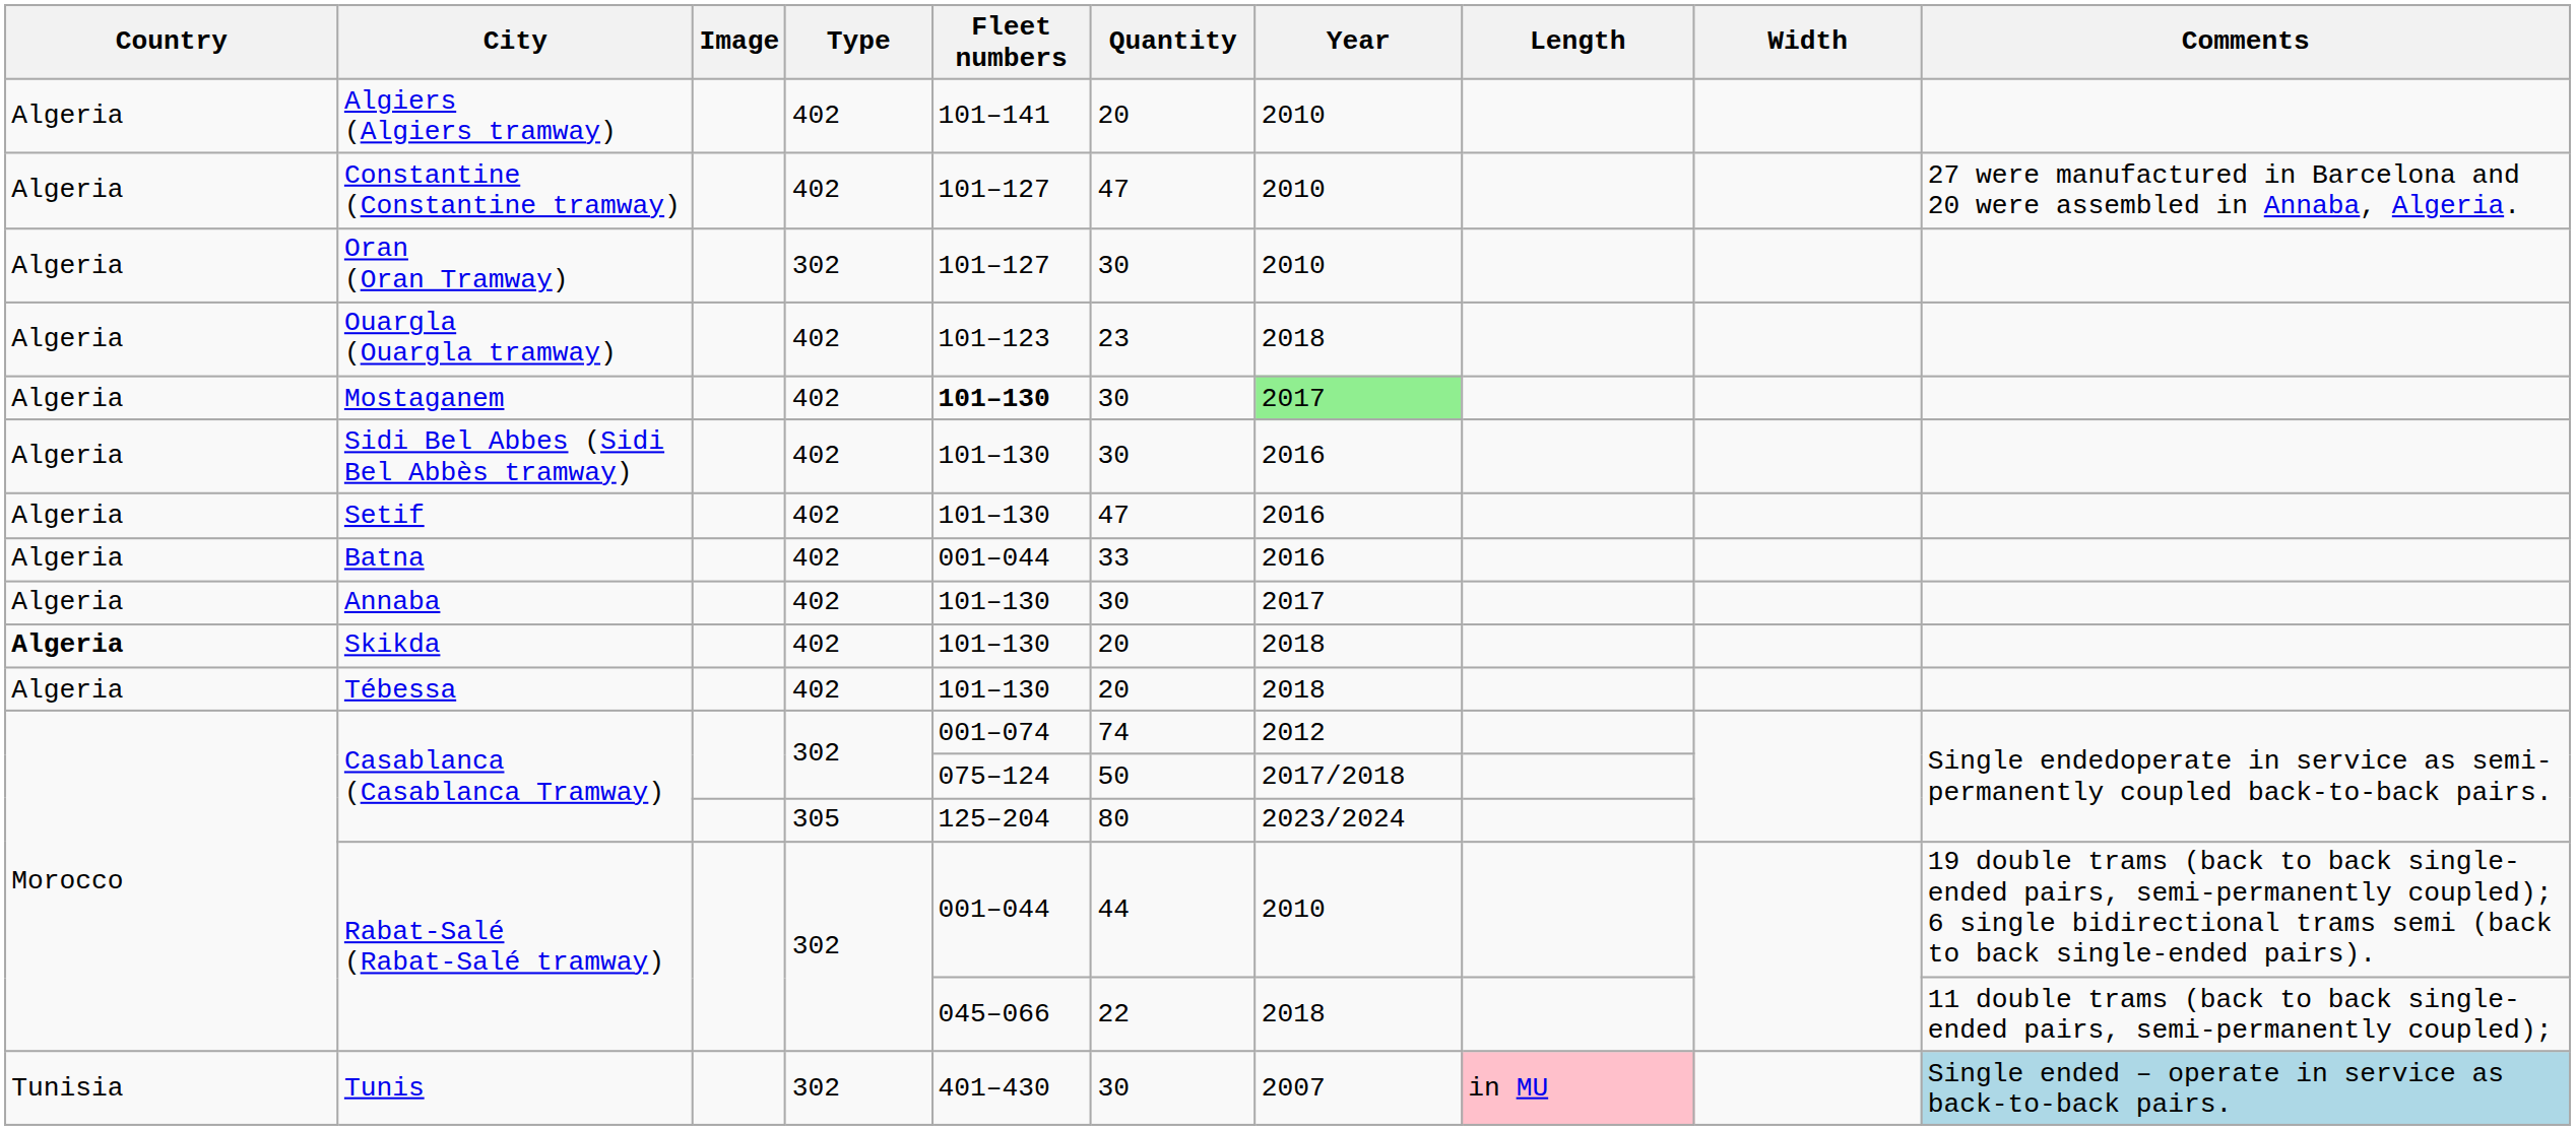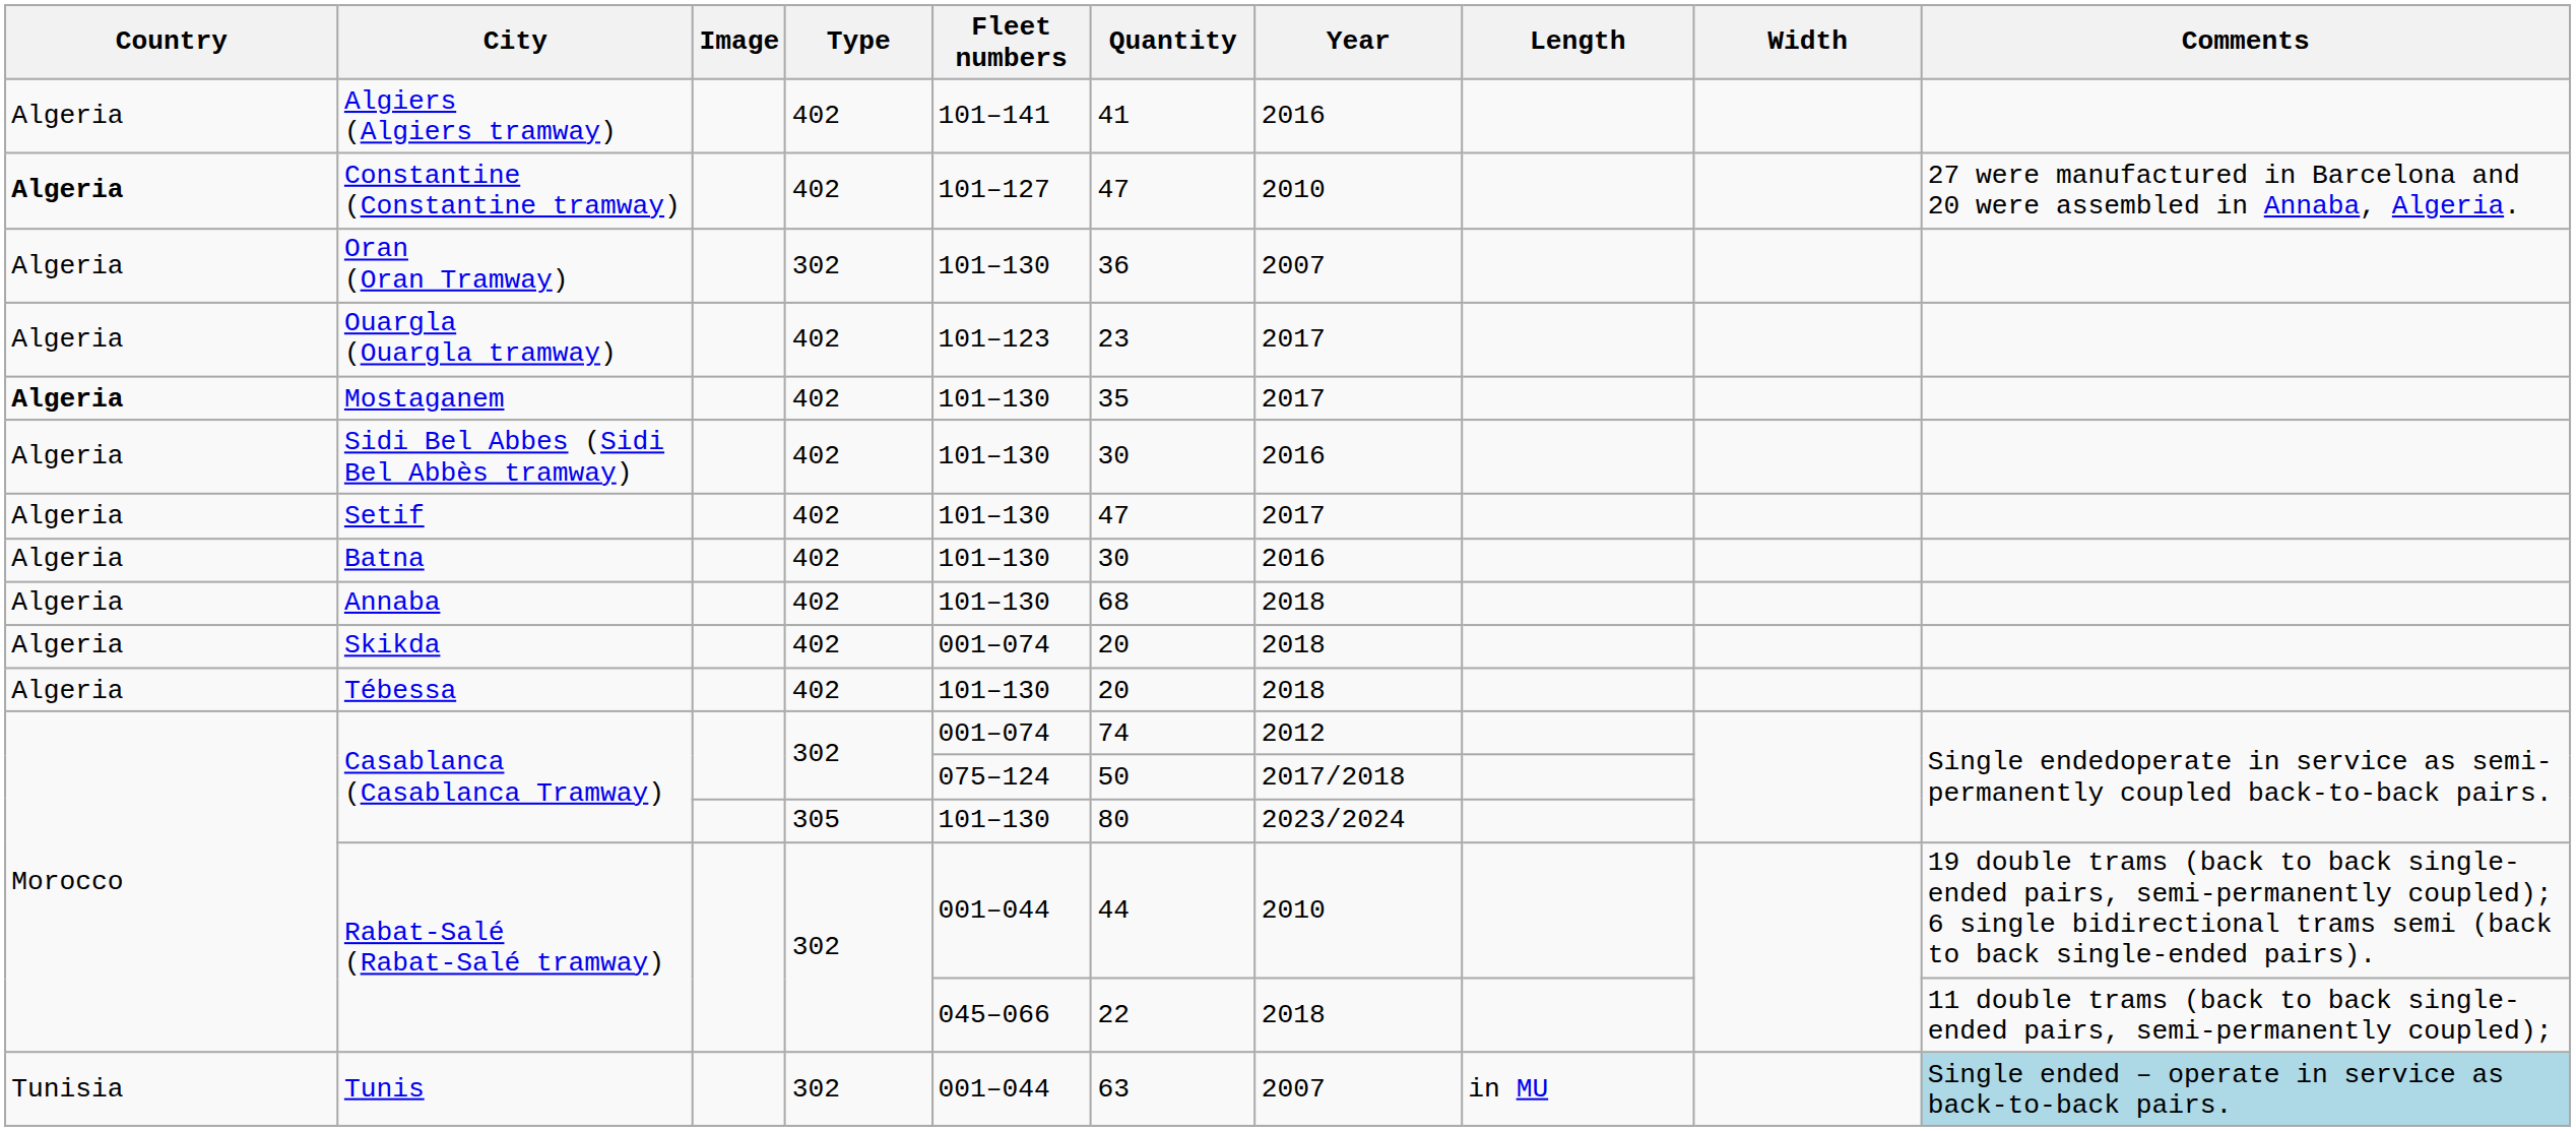 <table class="wikitable sortable">
 <tr>
 <th style="width:15em;">Country</th>
 <th style="width:15em;">City</th>
 <th>Image</th>
 <th style="width:6em;">Type</th>
 <th style="width:6em;">Fleet numbers</th>
 <th style="width:6em;">Quantity</th>
 <th style="width:8em;">Year</th>
 <th style="width:10em;">Length</th>
 <th style="width:10em;">Width</th>
 <th style="width:30em;">Comments</th>
 </tr>
 <tr>
 <td>Algeria</td>
 <td><a href='#'>Algiers</a><br>(<a href='#'>Algiers tramway</a>)</td>
 <td></td>
 <td>402</td>
 <td>101–141</td>
-<td>20</td>
-<td>2010</td>
+<td>41</td>
+<td>2016</td>
 <td></td>
 <td></td>
 <td></td>
 </tr>
 <tr>
-<td>Algeria</td>
+<td><strong>Algeria</strong></td>
 <td><a href='#'>Constantine</a><br>(<a href='#'>Constantine tramway</a>)</td>
 <td></td>
 <td>402</td>
 <td>101–127</td>
 <td>47</td>
 <td>2010</td>
 <td></td>
 <td></td>
 <td>27 were manufactured in Barcelona and 20 were assembled in <a href='#'>Annaba</a>, <a href='#'>Algeria</a>.</td>
 </tr>
 <tr>
 <td>Algeria</td>
 <td><a href='#'>Oran</a><br>(<a href='#'>Oran Tramway</a>)</td>
 <td></td>
 <td>302</td>
-<td>101–127</td>
-<td>30</td>
-<td>2010</td>
+<td>101–130</td>
+<td>36</td>
+<td>2007</td>
 <td></td>
 <td></td>
 <td></td>
 </tr>
 <tr>
 <td>Algeria</td>
 <td><a href='#'>Ouargla</a><br>(<a href='#'>Ouargla tramway</a>)</td>
 <td></td>
 <td>402</td>
 <td>101–123</td>
 <td>23</td>
-<td>2018</td>
+<td>2017</td>
 <td></td>
 <td></td>
 <td></td>
 </tr>
 <tr>
-<td>Algeria</td>
+<td><strong>Algeria</strong></td>
 <td><a href='#'>Mostaganem</a></td>
 <td></td>
 <td>402</td>
-<td><strong>101–130</strong></td>
-<td>30</td>
-<td style="background: lightgreen;">2017</td>
+<td>101–130</td>
+<td>35</td>
+<td>2017</td>
 <td></td>
 <td></td>
 <td></td>
 </tr>
 <tr>
 <td>Algeria</td>
 <td><a href='#'>Sidi Bel Abbes</a> (<a href='#'>Sidi Bel Abbès tramway</a>)</td>
 <td></td>
 <td>402</td>
 <td>101–130</td>
 <td>30</td>
 <td>2016</td>
 <td></td>
 <td></td>
 <td></td>
 </tr>
 <tr>
 <td>Algeria</td>
 <td><a href='#'>Setif</a></td>
 <td></td>
 <td>402</td>
 <td>101–130</td>
 <td>47</td>
-<td>2016</td>
+<td>2017</td>
 <td></td>
 <td></td>
 <td></td>
 </tr>
 <tr>
 <td>Algeria</td>
 <td><a href='#'>Batna</a></td>
 <td></td>
 <td>402</td>
-<td>001–044</td>
-<td>33</td>
+<td>101–130</td>
+<td>30</td>
 <td>2016</td>
 <td></td>
 <td></td>
 <td></td>
 </tr>
 <tr>
 <td>Algeria</td>
 <td><a href='#'>Annaba</a></td>
 <td></td>
 <td>402</td>
 <td>101–130</td>
-<td>30</td>
-<td>2017</td>
+<td>68</td>
+<td>2018</td>
 <td></td>
 <td></td>
 <td></td>
 </tr>
 <tr>
-<td><strong>Algeria</strong></td>
+<td>Algeria</td>
 <td><a href='#'>Skikda</a></td>
 <td></td>
 <td>402</td>
-<td>101–130</td>
+<td>001–074</td>
 <td>20</td>
 <td>2018</td>
 <td></td>
 <td></td>
 <td></td>
 </tr>
 <tr>
 <td>Algeria</td>
 <td><a href='#'>Tébessa</a></td>
 <td></td>
 <td>402</td>
 <td>101–130</td>
 <td>20</td>
 <td>2018</td>
 <td></td>
 <td></td>
 <td></td>
 </tr>
 <tr>
 <td rowspan="5">Morocco</td>
 <td rowspan="3"><a href='#'>Casablanca</a><br> (<a href='#'>Casablanca Tramway</a>)</td>
 <td rowspan="2"></td>
 <td rowspan="2">302</td>
 <td>001–074</td>
 <td>74</td>
 <td>2012</td>
 <td></td>
 <td rowspan="3"></td>
 <td rowspan="3">Single endedoperate in service as semi-permanently coupled back-to-back pairs.</td>
 </tr>
 <tr>
 <td>075–124</td>
 <td>50</td>
 <td>2017/2018</td>
 </tr>
 <tr>
 <td></td>
 <td>305</td>
-<td>125–204</td>
+<td>101–130</td>
 <td>80</td>
 <td>2023/2024</td>
 <td></td>
 </tr>
 <tr>
 <td rowspan="2"><a href='#'>Rabat-Salé</a><br> (<a href='#'>Rabat-Salé tramway</a>)</td>
 <td rowspan="2"></td>
 <td rowspan="2">302</td>
 <td>001–044</td>
 <td>44</td>
 <td>2010</td>
 <td></td>
 <td rowspan="2"></td>
 <td>19 double trams (back to back single-ended pairs, semi-permanently coupled); 6 single bidirectional trams semi (back to back single-ended pairs).</td>
 </tr>
 <tr>
 <td>045–066</td>
 <td>22</td>
 <td>2018</td>
 <td></td>
 <td>11 double trams (back to back single-ended pairs, semi-permanently coupled);</td>
 </tr>
 <tr>
 <td>Tunisia</td>
 <td><a href='#'>Tunis</a></td>
 <td></td>
 <td>302</td>
-<td>401–430</td>
-<td>30</td>
+<td>001–044</td>
+<td>63</td>
 <td>2007</td>
-<td style="background: pink;"> in <a href='#'>MU</a></td>
+<td> in <a href='#'>MU</a></td>
 <td></td>
 <td style="background: lightblue;">Single ended – operate in service as back-to-back pairs.</td>
 </tr>
 </table>
